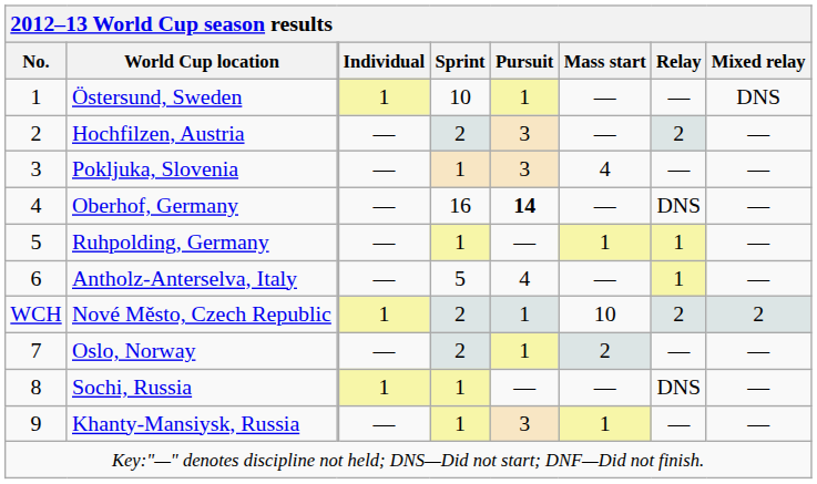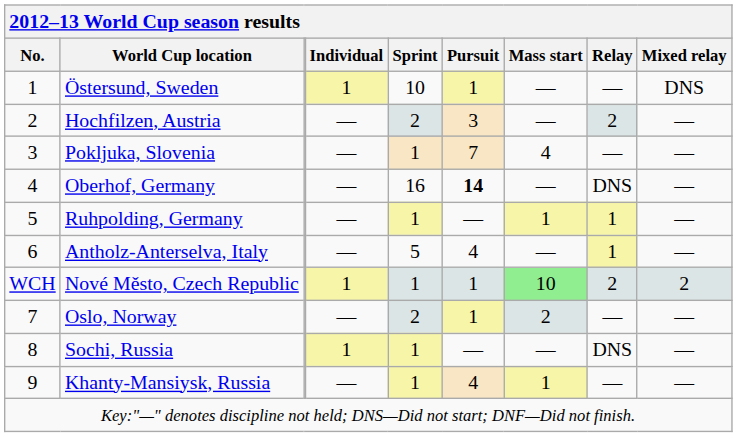 <table class="wikitable collapsible collapsed" style="font-size:90%; text-align:center; float:left; margin:1em 1em 1em 0;">
 <tr>
 <th colspan="9" style="white-space:nowrap; text-align:left;"><a href='#'>2012–13 World Cup season</a> results  </th>
 </tr>
 <tr>
 <th><small>No.</small></th>
 <th><small>World Cup location</small></th>
 <td rowspan="11" style="border-bottom-width:2x; padding:0;"></td>
 <th><small>Individual</small></th>
 <th><small>Sprint</small></th>
 <th><small>Pursuit</small></th>
 <th><small>Mass start</small></th>
 <th><small>Relay</small></th>
 <th><small>Mixed relay</small></th>
 </tr>
 <tr>
 <td>1</td>
 <td style="text-align:left;"><a href='#'>Östersund, Sweden</a></td>
 <td style="background:#f7f6a8;">1</td>
 <td>10</td>
 <td style="background:#f7f6a8;">1</td>
 <td>—</td>
 <td>—</td>
 <td>DNS</td>
 </tr>
 <tr>
 <td>2</td>
 <td style="text-align:left;"><a href='#'>Hochfilzen, Austria</a></td>
 <td>—</td>
 <td style="background:#dce5e5;">2</td>
 <td style="background:#f8e6c4;">3</td>
 <td>—</td>
 <td style="background:#dce5e5;">2</td>
 <td>—</td>
 </tr>
 <tr>
 <td>3</td>
 <td style="text-align:left;"><a href='#'>Pokljuka, Slovenia</a></td>
 <td>—</td>
 <td style="background:#f8e6c4;">1</td>
-<td style="background:#f8e6c4;">3</td>
+<td style="background:#f8e6c4;">7</td>
 <td>4</td>
 <td>—</td>
 <td>—</td>
 </tr>
 <tr>
 <td>4</td>
 <td style="text-align:left;"><a href='#'>Oberhof, Germany</a></td>
 <td>—</td>
 <td>16</td>
 <td><strong>14</strong></td>
 <td>—</td>
 <td>DNS</td>
 <td>—</td>
 </tr>
 <tr>
 <td>5</td>
 <td style="text-align:left;"><a href='#'>Ruhpolding, Germany</a></td>
 <td>—</td>
 <td style="background:#f7f6a8;">1</td>
 <td>—</td>
 <td style="background:#f7f6a8;">1</td>
 <td style="background:#f7f6a8;">1</td>
 <td>—</td>
 </tr>
 <tr>
 <td>6</td>
 <td style="text-align:left;"><a href='#'>Antholz-Anterselva, Italy</a></td>
 <td>—</td>
 <td>5</td>
 <td>4</td>
 <td>—</td>
 <td style="background:#f7f6a8;">1</td>
 <td>—</td>
 </tr>
 <tr>
 <td><a href='#'>WCH</a></td>
 <td style="text-align:left;"><a href='#'>Nové Město, Czech Republic</a></td>
 <td style="background:#f7f6a8;">1</td>
-<td style="background:#dce5e5;">2</td>
 <td style="background:#dce5e5;">1</td>
-<td>10</td>
+<td style="background:#dce5e5;">1</td>
+<td style="background: lightgreen;">10</td>
 <td style="background:#dce5e5;">2</td>
 <td style="background:#dce5e5;">2</td>
 </tr>
 <tr>
 <td>7</td>
 <td style="text-align:left;"><a href='#'>Oslo, Norway</a></td>
 <td>—</td>
 <td style="background:#dce5e5;">2</td>
 <td style="background:#f7f6a8;">1</td>
 <td style="background:#dce5e5;">2</td>
 <td>—</td>
 <td>—</td>
 </tr>
 <tr>
 <td>8</td>
 <td style="text-align:left;"><a href='#'>Sochi, Russia</a></td>
 <td style="background:#f7f6a8;">1</td>
 <td style="background:#f7f6a8;">1</td>
 <td>—</td>
 <td>—</td>
 <td>DNS</td>
 <td>—</td>
 </tr>
 <tr>
 <td>9</td>
 <td style="text-align:left;"><a href='#'>Khanty-Mansiysk, Russia</a></td>
 <td>—</td>
 <td style="background:#f7f6a8;">1</td>
-<td style="background:#f8e6c4;">3</td>
+<td style="background:#f8e6c4;">4</td>
 <td style="background:#f7f6a8;">1</td>
 <td>—</td>
 <td>—</td>
 </tr>
 <tr>
 <td style="text-align:center;" colspan="9"><small><em>Key:"—" denotes discipline not held; DNS—Did not start; DNF—Did not finish.</em></small></td>
 </tr>
 </table>
